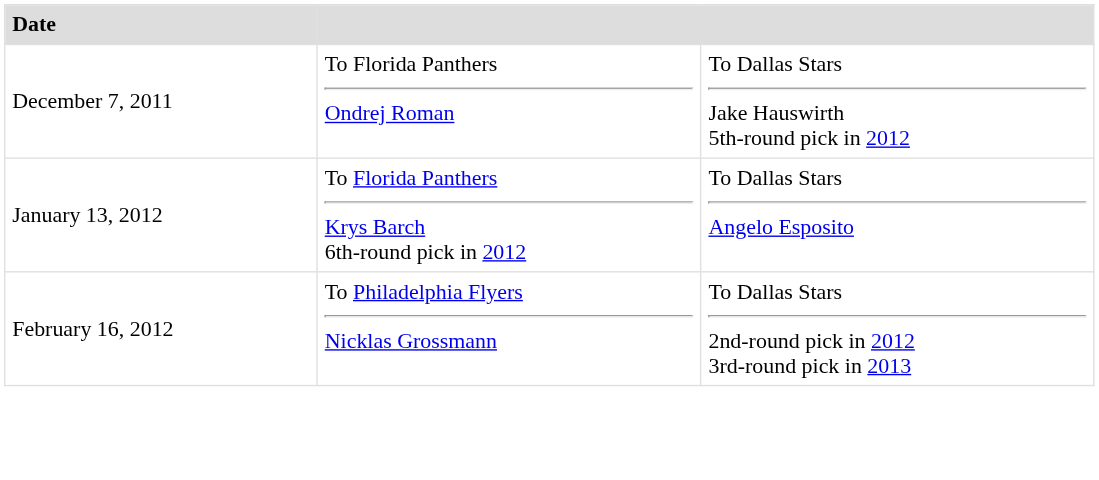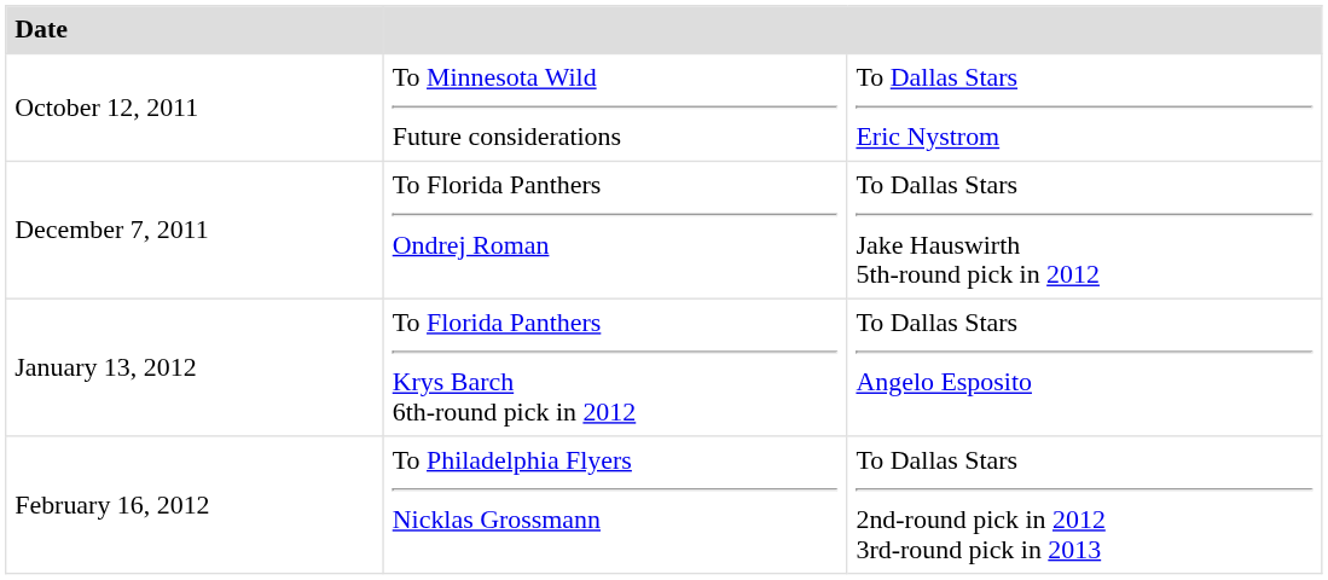 <table border=1 style="border-collapse:collapse" bordercolor="#DFDFDF" cellpadding="5" width=90%>
 <tr bgcolor="#dddddd">
 <td><strong>Date</strong></td>
 <th colspan="2"></th>
+</tr>
+<tr>
+<td>October 12, 2011</td>
+<td valign="top">To <a href='#'>Minnesota Wild</a> <hr>Future considerations</td>
+<td valign="top">To <a href='#'>Dallas Stars</a> <hr><a href='#'>Eric Nystrom</a></td>
 </tr>
 <tr>
 <td>December 7, 2011</td>
 <td valign="top">To Florida Panthers <hr><a href='#'>Ondrej Roman</a></td>
 <td valign="top">To Dallas Stars <hr>Jake Hauswirth<br>5th-round pick in <a href='#'>2012</a></td>
 </tr>
 <tr>
 <td>January 13, 2012</td>
 <td valign="top">To <a href='#'>Florida Panthers</a> <hr><a href='#'>Krys Barch</a><br>6th-round pick in <a href='#'>2012</a></td>
 <td valign="top">To Dallas Stars <hr><a href='#'>Angelo Esposito</a></td>
 </tr>
 <tr>
 <td>February 16, 2012</td>
 <td valign="top">To <a href='#'>Philadelphia Flyers</a> <hr><a href='#'>Nicklas Grossmann</a></td>
 <td valign="top">To Dallas Stars <hr>2nd-round pick in <a href='#'>2012</a><br>3rd-round pick in <a href='#'>2013</a></td>
 </tr>
 </table>
